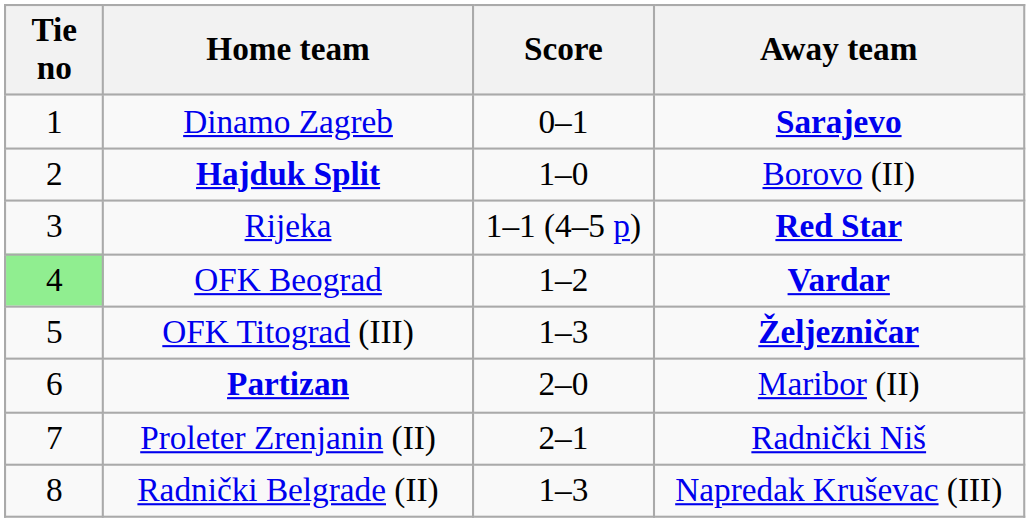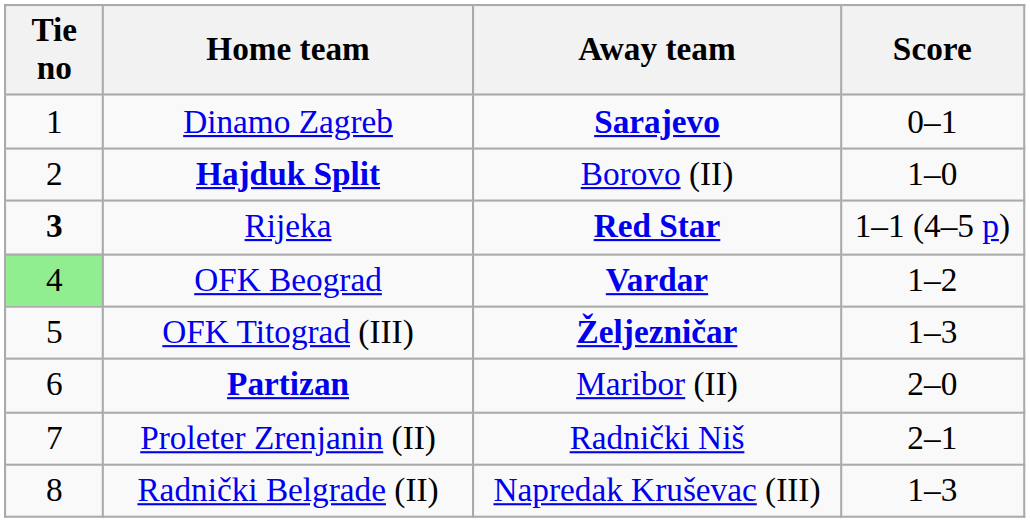 <table class="wikitable" style="text-align: center">
 <tr>
 <th width=40>Tie no</th>
 <th width=170>Home team</th>
+<th width=170>Away team</th>
 <th width=80>Score</th>
-<th width=170>Away team</th>
 </tr>
 <tr>
 <td>1</td>
 <td><a href='#'>Dinamo Zagreb</a></td>
+<td><strong><a href='#'>Sarajevo</a></strong></td>
 <td>0–1</td>
-<td><strong><a href='#'>Sarajevo</a></strong></td>
 </tr>
 <tr>
 <td>2</td>
 <td><strong><a href='#'>Hajduk Split</a></strong></td>
+<td><a href='#'>Borovo</a> (II)</td>
 <td>1–0</td>
-<td><a href='#'>Borovo</a> (II)</td>
 </tr>
 <tr>
-<td>3</td>
+<td><strong>3</strong></td>
 <td><a href='#'>Rijeka</a></td>
+<td><strong><a href='#'>Red Star</a></strong></td>
 <td>1–1 (4–5 <a href='#'>p</a>)</td>
-<td><strong><a href='#'>Red Star</a></strong></td>
 </tr>
 <tr>
 <td style="background: lightgreen;">4</td>
 <td><a href='#'>OFK Beograd</a></td>
+<td><strong><a href='#'>Vardar</a></strong></td>
 <td>1–2</td>
-<td><strong><a href='#'>Vardar</a></strong></td>
 </tr>
 <tr>
 <td>5</td>
 <td><a href='#'>OFK Titograd</a> (III)</td>
+<td><strong><a href='#'>Željezničar</a></strong></td>
 <td>1–3</td>
-<td><strong><a href='#'>Željezničar</a></strong></td>
 </tr>
 <tr>
 <td>6</td>
 <td><strong><a href='#'>Partizan</a></strong></td>
+<td><a href='#'>Maribor</a> (II)</td>
 <td>2–0</td>
-<td><a href='#'>Maribor</a> (II)</td>
 </tr>
 <tr>
 <td>7</td>
 <td><a href='#'>Proleter Zrenjanin</a> (II)</td>
+<td><a href='#'>Radnički Niš</a></td>
 <td>2–1</td>
-<td><a href='#'>Radnički Niš</a></td>
 </tr>
 <tr>
 <td>8</td>
 <td><a href='#'>Radnički Belgrade</a> (II)</td>
+<td><a href='#'>Napredak Kruševac</a> (III)</td>
 <td>1–3</td>
-<td><a href='#'>Napredak Kruševac</a> (III)</td>
 </tr>
 </table>
